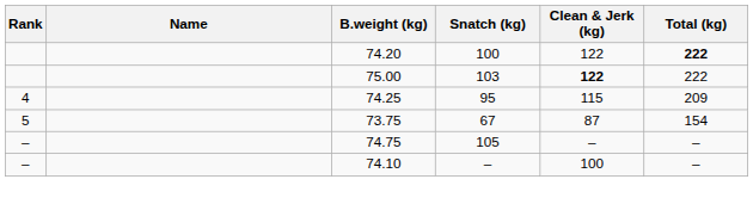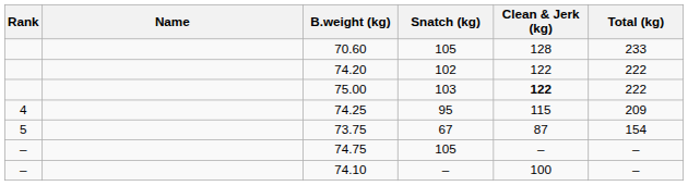 <table class="wikitable" style="text-align:center;">
 <tr>
 <th>Rank</th>
 <th style="width:20em;">Name</th>
 <th style="width:7em;">B.weight (kg)</th>
 <th style="width:7em;">Snatch (kg)</th>
 <th style="width:7em;">Clean & Jerk (kg)</th>
 <th style="width:7em;">Total (kg)</th>
 </tr>
 <tr>
 <td></td>
 <td align=left></td>
+<td>70.60</td>
+<td>105</td>
+<td>128</td>
+<td>233</td>
+</tr>
+<tr>
+<td></td>
+<td align=left></td>
 <td>74.20</td>
-<td>100</td>
+<td>102</td>
 <td>122</td>
-<td><strong>222</strong></td>
+<td>222</td>
 </tr>
 <tr>
 <td></td>
 <td align=left></td>
 <td>75.00</td>
 <td>103</td>
 <td><strong>122</strong></td>
 <td>222</td>
 </tr>
 <tr>
 <td>4</td>
 <td align=left></td>
 <td>74.25</td>
 <td>95</td>
 <td>115</td>
 <td>209</td>
 </tr>
 <tr>
 <td>5</td>
 <td align=left></td>
 <td>73.75</td>
 <td>67</td>
 <td>87</td>
 <td>154</td>
 </tr>
 <tr>
 <td>–</td>
 <td align=left></td>
 <td>74.75</td>
 <td>105</td>
 <td>–</td>
 <td>–</td>
 </tr>
 <tr>
 <td>–</td>
 <td align=left></td>
 <td>74.10</td>
 <td>–</td>
 <td>100</td>
 <td>–</td>
 </tr>
 </table>
